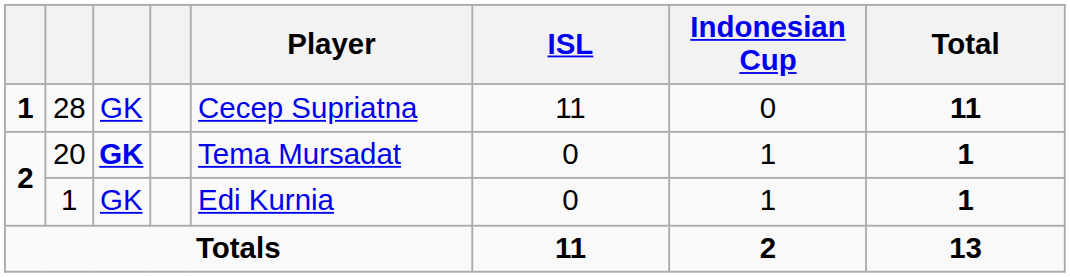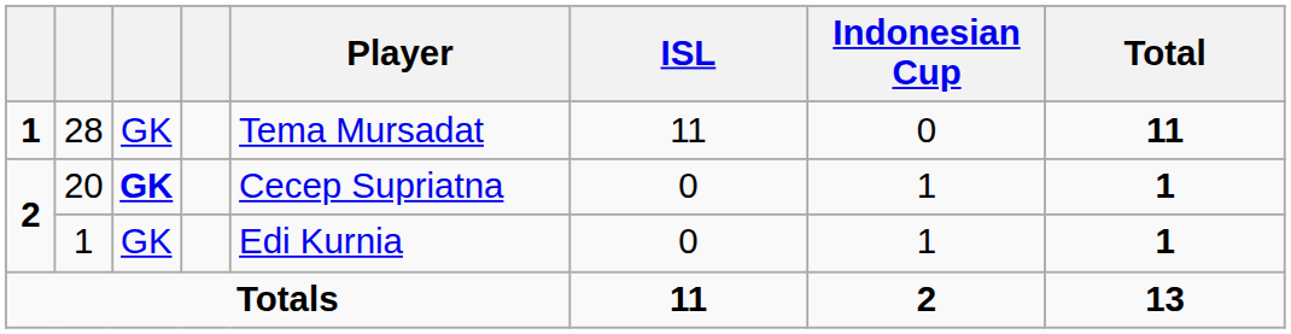 <table class="wikitable" style="text-align:center">
 <tr>
 <th width=15></th>
 <th width=15></th>
 <th width=15></th>
 <th width=15></th>
 <th width=145>Player</th>
 <th width=100><strong><a href='#'>ISL</a></strong></th>
 <th width=100><strong><a href='#'>Indonesian Cup</a></strong></th>
 <th width=100>Total</th>
 </tr>
 <tr>
 <td><strong>1</strong></td>
 <td>28</td>
 <td><a href='#'>GK</a></td>
 <td></td>
-<td align=left><a href='#'>Cecep Supriatna</a></td>
+<td align=left><a href='#'>Tema Mursadat</a></td>
 <td>11</td>
 <td>0</td>
 <td><strong>11</strong></td>
 </tr>
 <tr>
 <td rowspan=2><strong>2</strong></td>
 <td>20</td>
 <td><strong><a href='#'>GK</a></strong></td>
 <td></td>
-<td align=left><a href='#'>Tema Mursadat</a></td>
+<td align=left><a href='#'>Cecep Supriatna</a></td>
 <td>0</td>
 <td>1</td>
 <td><strong>1</strong></td>
 </tr>
 <tr>
 <td>1</td>
 <td><a href='#'>GK</a></td>
 <td></td>
 <td align=left><a href='#'>Edi Kurnia</a></td>
 <td>0</td>
 <td>1</td>
 <td><strong>1</strong></td>
 </tr>
 <tr>
 <td colspan=5><strong>Totals</strong></td>
 <td><strong>11</strong></td>
 <td><strong>2</strong></td>
 <td><strong>13</strong></td>
 </tr>
 </table>
